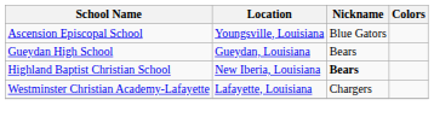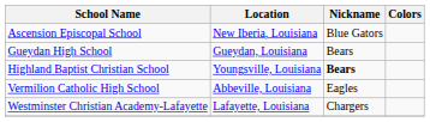 <table class="wikitable">
 <tr>
 <th>School Name</th>
 <th>Location</th>
 <th>Nickname</th>
 <th>Colors</th>
 </tr>
 <tr>
 <td><a href='#'>Ascension Episcopal School</a></td>
-<td><a href='#'>Youngsville, Louisiana</a></td>
+<td><a href='#'>New Iberia, Louisiana</a></td>
 <td>Blue Gators</td>
 <td>  </td>
 </tr>
 <tr>
 <td><a href='#'>Gueydan High School</a></td>
 <td><a href='#'>Gueydan, Louisiana</a></td>
 <td>Bears</td>
 <td> </td>
 </tr>
 <tr>
 <td><a href='#'>Highland Baptist Christian School</a></td>
-<td><a href='#'>New Iberia, Louisiana</a></td>
+<td><a href='#'>Youngsville, Louisiana</a></td>
 <td><strong>Bears</strong></td>
 <td> </td>
+</tr>
+<tr>
+<td><a href='#'>Vermilion Catholic High School</a></td>
+<td><a href='#'>Abbeville, Louisiana</a></td>
+<td>Eagles</td>
+<td>  </td>
 </tr>
 <tr>
 <td><a href='#'>Westminster Christian Academy-Lafayette</a></td>
 <td><a href='#'>Lafayette, Louisiana</a></td>
 <td>Chargers</td>
 <td>  </td>
 </tr>
 <tr>
 </tr>
 </table>
